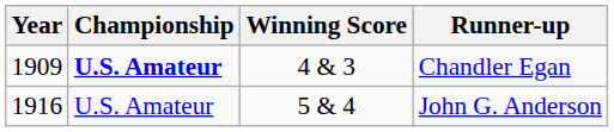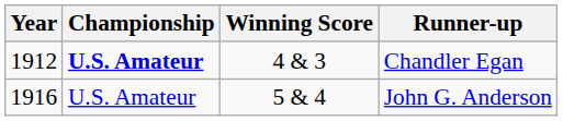 <table class="wikitable">
 <tr>
 <th>Year</th>
 <th>Championship</th>
 <th>Winning Score</th>
 <th>Runner-up</th>
 </tr>
 <tr>
-<td>1909</td>
+<td>1912</td>
 <td><strong><a href='#'>U.S. Amateur</a></strong></td>
 <td align=center>4 & 3</td>
 <td> <a href='#'>Chandler Egan</a></td>
 </tr>
 <tr>
 <td>1916</td>
 <td><a href='#'>U.S. Amateur</a></td>
 <td align=center>5 & 4</td>
 <td> <a href='#'>John G. Anderson</a></td>
 </tr>
 </table>
